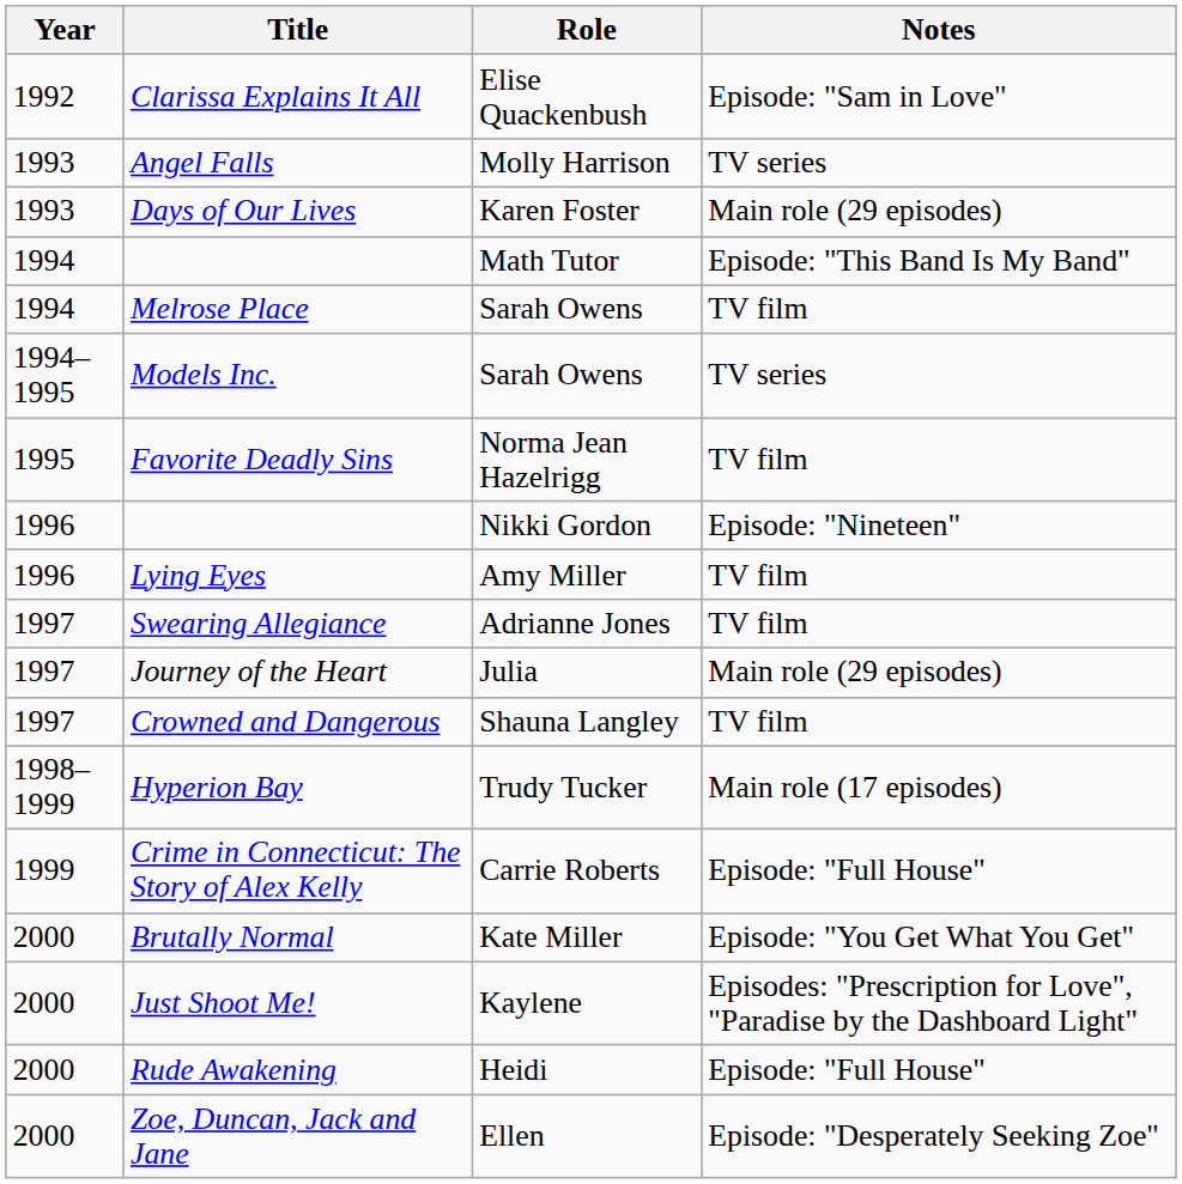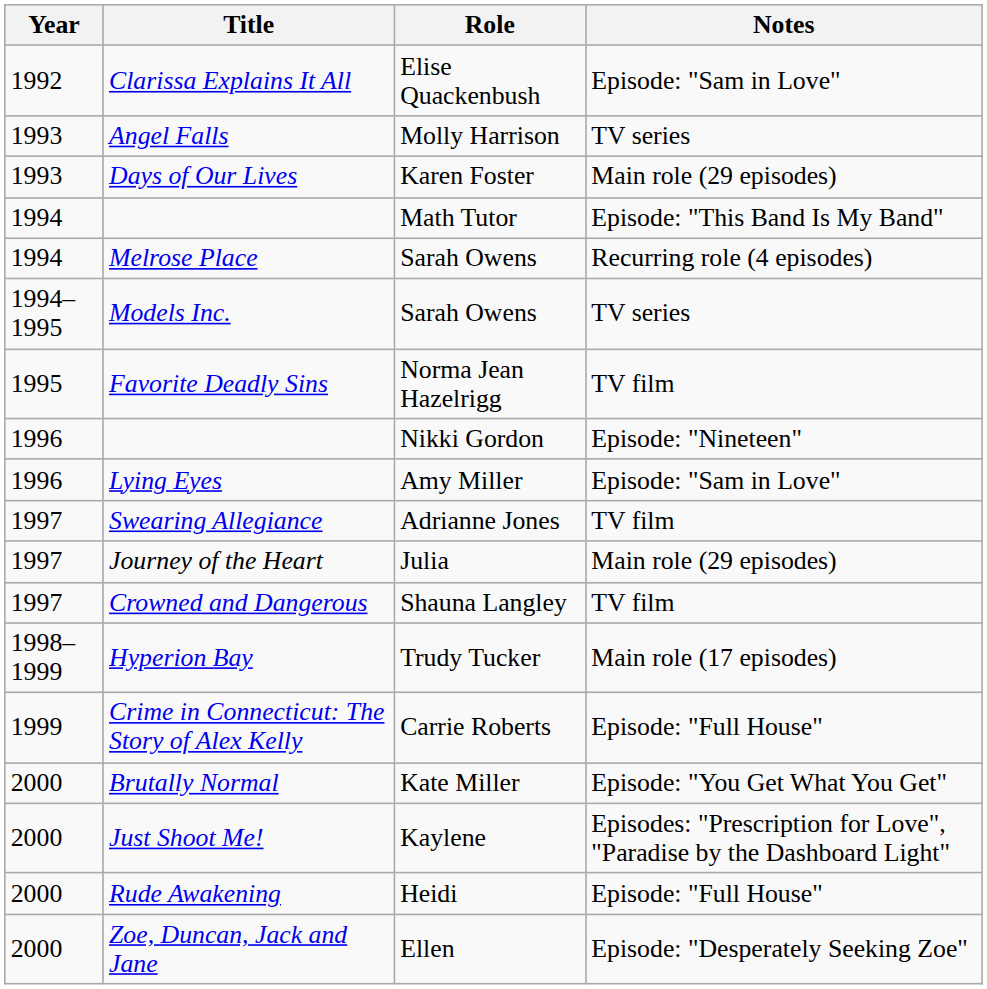 <table class="wikitable sortable">
 <tr>
 <th>Year</th>
 <th>Title</th>
 <th>Role</th>
 <th class="unsortable">Notes</th>
 </tr>
 <tr>
 <td>1992</td>
 <td><em><a href='#'>Clarissa Explains It All</a></em></td>
 <td>Elise Quackenbush</td>
 <td>Episode: "Sam in Love"</td>
 </tr>
 <tr>
 <td>1993</td>
 <td><em><a href='#'>Angel Falls</a></em></td>
 <td>Molly Harrison</td>
 <td>TV series</td>
 </tr>
 <tr>
 <td>1993</td>
 <td><em><a href='#'>Days of Our Lives</a></em></td>
 <td>Karen Foster</td>
 <td>Main role (29 episodes)</td>
 </tr>
 <tr>
 <td>1994</td>
 <td><em></em></td>
 <td>Math Tutor</td>
 <td>Episode: "This Band Is My Band"</td>
 </tr>
 <tr>
 <td>1994</td>
 <td><em><a href='#'>Melrose Place</a></em></td>
 <td>Sarah Owens</td>
-<td>TV film</td>
+<td>Recurring role (4 episodes)</td>
 </tr>
 <tr>
 <td>1994–1995</td>
 <td><em><a href='#'>Models Inc.</a></em></td>
 <td>Sarah Owens</td>
 <td>TV series</td>
 </tr>
 <tr>
 <td>1995</td>
 <td><em><a href='#'>Favorite Deadly Sins</a></em></td>
 <td>Norma Jean Hazelrigg</td>
 <td>TV film</td>
 </tr>
 <tr>
 <td>1996</td>
 <td><em></em></td>
 <td>Nikki Gordon</td>
 <td>Episode: "Nineteen"</td>
 </tr>
 <tr>
 <td>1996</td>
 <td><em><a href='#'>Lying Eyes</a></em></td>
 <td>Amy Miller</td>
-<td>TV film</td>
+<td>Episode: "Sam in Love"</td>
 </tr>
 <tr>
 <td>1997</td>
 <td><em><a href='#'>Swearing Allegiance</a></em></td>
 <td>Adrianne Jones</td>
 <td>TV film</td>
 </tr>
 <tr>
 <td>1997</td>
 <td><em>Journey of the Heart</em></td>
 <td>Julia</td>
 <td>Main role (29 episodes)</td>
 </tr>
 <tr>
 <td>1997</td>
 <td><em><a href='#'>Crowned and Dangerous</a></em></td>
 <td>Shauna Langley</td>
 <td>TV film</td>
 </tr>
 <tr>
 <td>1998–1999</td>
 <td><em><a href='#'>Hyperion Bay</a></em></td>
 <td>Trudy Tucker</td>
 <td>Main role (17 episodes)</td>
 </tr>
 <tr>
 <td>1999</td>
 <td><em><a href='#'>Crime in Connecticut: The Story of Alex Kelly</a></em></td>
 <td>Carrie Roberts</td>
 <td>Episode: "Full House"</td>
 </tr>
 <tr>
 <td>2000</td>
 <td><em><a href='#'>Brutally Normal</a></em></td>
 <td>Kate Miller</td>
 <td>Episode: "You Get What You Get"</td>
 </tr>
 <tr>
 <td>2000</td>
 <td><em><a href='#'>Just Shoot Me!</a></em></td>
 <td>Kaylene</td>
 <td>Episodes: "Prescription for Love", "Paradise by the Dashboard Light"</td>
 </tr>
 <tr>
 <td>2000</td>
 <td><em><a href='#'>Rude Awakening</a></em></td>
 <td>Heidi</td>
 <td>Episode: "Full House"</td>
 </tr>
 <tr>
 <td>2000</td>
 <td><em><a href='#'>Zoe, Duncan, Jack and Jane</a></em></td>
 <td>Ellen</td>
 <td>Episode: "Desperately Seeking Zoe"</td>
 </tr>
 </table>
